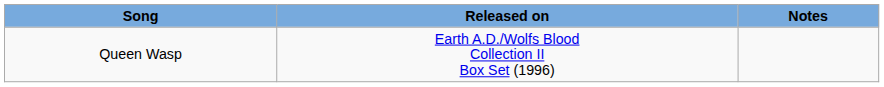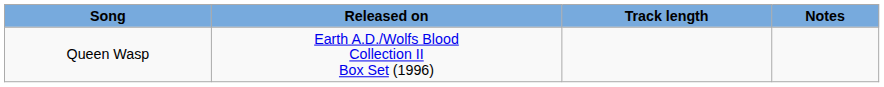 <table class="wikitable" style="margin:0.5em auto; clear:both; font-size:.9em; text-align:center; width:100%">
 <tr>
 <th style="background: #7ad;">Song</th>
 <th style="background: #7ad;">Released on</th>
+<th style="background: #7ad;">Track length</th>
 <th style="background: #7ad;">Notes</th>
 </tr>
 <tr>
 <td>Queen Wasp</td>
 <td><a href='#'>Earth A.D./Wolfs Blood</a><br><a href='#'>Collection II</a><br><a href='#'>Box Set</a> (1996)</td>
 <td></td>
+<td></td>
 </tr>
 </table>
